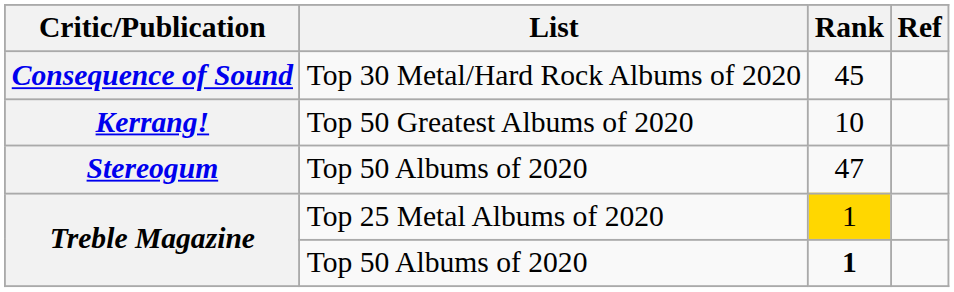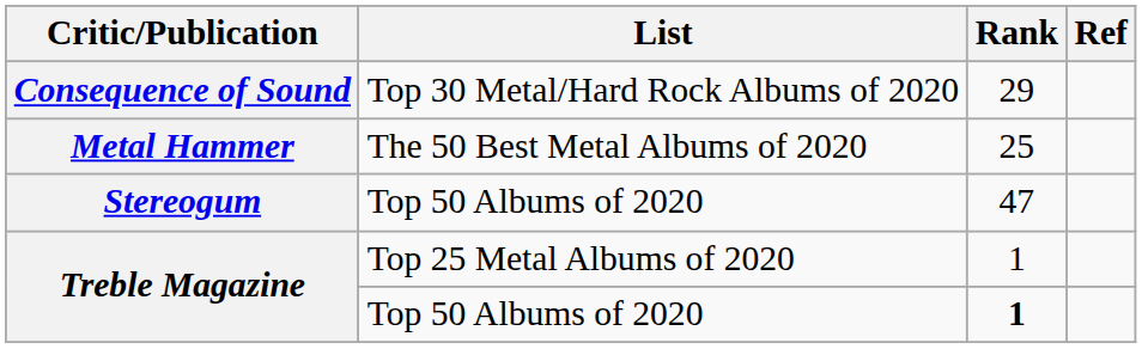 <table class="wikitable plainrowheaders">
 <tr>
 <th>Critic/Publication</th>
 <th>List</th>
 <th>Rank</th>
 <th>Ref</th>
 </tr>
 <tr>
 <th scope="row"><em><a href='#'>Consequence of Sound</a></em></th>
 <td>Top 30 Metal/Hard Rock Albums of 2020</td>
-<td style="text-align:center;">45</td>
+<td style="text-align:center;">29</td>
 <td style="text-align:center;"></td>
 </tr>
 <tr>
-<th scope="row"><em><a href='#'>Kerrang!</a></em></th>
-<td>Top 50 Greatest Albums of 2020</td>
-<td style="text-align:center;">10</td>
+<th scope="row"><em><a href='#'>Metal Hammer</a></em></th>
+<td>The 50 Best Metal Albums of 2020</td>
+<td style="text-align:center;">25</td>
 <td style="text-align:center;"></td>
 </tr>
 <tr>
 <th scope="row"><em><a href='#'>Stereogum</a></em></th>
 <td>Top 50 Albums of 2020</td>
 <td style="text-align:center;">47</td>
 <td style="text-align:center;"></td>
 </tr>
 <tr>
 <th rowspan=2 scope="row"><em>Treble Magazine</em></th>
 <td>Top 25 Metal Albums of 2020</td>
-<td style="background: gold; text-align:center;">1</td>
+<td style="text-align:center;">1</td>
 <td style="text-align:center;"></td>
 </tr>
 <tr>
 <td>Top 50 Albums of 2020</td>
 <td style="text-align:center;"><strong>1</strong></td>
 <td style="text-align:center;"></td>
 </tr>
 </table>
